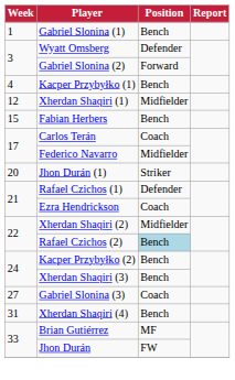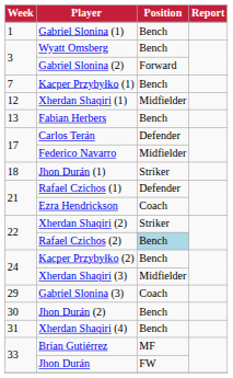 <table class=wikitable>
 <tr>
 <th style="background:#C41E3A; color:white; text-align:center;">Week</th>
 <th style="background:#C41E3A; color:white; text-align:center;">Player</th>
 <th style="background:#C41E3A; color:white; text-align:center;">Position</th>
 <th style="background:#C41E3A; color:white; text-align:center;">Report</th>
 </tr>
 <tr>
 <td>1</td>
 <td> <a href='#'>Gabriel Slonina</a> (1)</td>
 <td>Bench</td>
 <td></td>
 </tr>
 <tr>
 <td rowspan="2">3</td>
 <td> <a href='#'>Wyatt Omsberg</a></td>
-<td>Defender</td>
+<td>Bench</td>
 <td rowspan="2"></td>
 </tr>
 <tr>
 <td> <a href='#'>Gabriel Slonina</a> (2)</td>
 <td>Forward</td>
 </tr>
 <tr>
-<td>4</td>
+<td>7</td>
 <td> <a href='#'>Kacper Przybyłko</a> (1)</td>
 <td>Bench</td>
 <td></td>
 </tr>
 <tr>
 <td>12</td>
 <td> <a href='#'>Xherdan Shaqiri</a> (1)</td>
 <td>Midfielder</td>
 <td></td>
 </tr>
 <tr>
-<td>15</td>
+<td>13</td>
 <td> <a href='#'>Fabian Herbers</a></td>
 <td>Bench</td>
 <td></td>
 </tr>
 <tr>
 <td rowspan="2">17</td>
 <td> <a href='#'>Carlos Terán</a></td>
-<td>Coach</td>
+<td>Defender</td>
 <td rowspan="2"></td>
 </tr>
 <tr>
 <td> <a href='#'>Federico Navarro</a></td>
 <td>Midfielder</td>
 </tr>
 <tr>
-<td>20</td>
+<td>18</td>
 <td> <a href='#'>Jhon Durán</a> (1)</td>
 <td>Striker</td>
 <td></td>
 </tr>
 <tr>
 <td rowspan="2">21</td>
 <td> <a href='#'>Rafael Czichos</a> (1)</td>
 <td>Defender</td>
 <td rowspan="2"></td>
 </tr>
 <tr>
 <td> <a href='#'>Ezra Hendrickson</a></td>
 <td>Coach</td>
 </tr>
 <tr>
 <td rowspan="2">22</td>
 <td> <a href='#'>Xherdan Shaqiri</a> (2)</td>
-<td>Midfielder</td>
+<td>Striker</td>
 <td rowspan="2"></td>
 </tr>
 <tr>
 <td> <a href='#'>Rafael Czichos</a> (2)</td>
 <td style="background: lightblue;">Bench</td>
 </tr>
 <tr>
 <td rowspan="2">24</td>
 <td> <a href='#'>Kacper Przybyłko</a> (2)</td>
 <td>Bench</td>
 <td rowspan="2"></td>
 </tr>
 <tr>
 <td> <a href='#'>Xherdan Shaqiri</a> (3)</td>
-<td>Bench</td>
+<td>Midfielder</td>
 </tr>
 <tr>
-<td>27</td>
+<td>29</td>
 <td> <a href='#'>Gabriel Slonina</a> (3)</td>
 <td>Coach</td>
+<td></td>
+</tr>
+<tr>
+<td>30</td>
+<td> <a href='#'>Jhon Durán</a> (2)</td>
+<td>Bench</td>
 <td></td>
 </tr>
 <tr>
 <td>31</td>
 <td> <a href='#'>Xherdan Shaqiri</a> (4)</td>
 <td>Bench</td>
 <td></td>
 </tr>
 <tr>
 <td rowspan="2">33</td>
 <td> <a href='#'>Brian Gutiérrez</a></td>
 <td>MF</td>
 <td rowspan="2"></td>
 </tr>
 <tr>
 <td> <a href='#'>Jhon Durán</a></td>
 <td>FW</td>
 </tr>
 <tr>
 </tr>
 </table>
